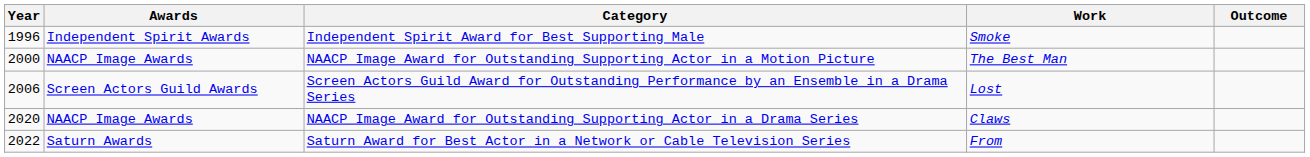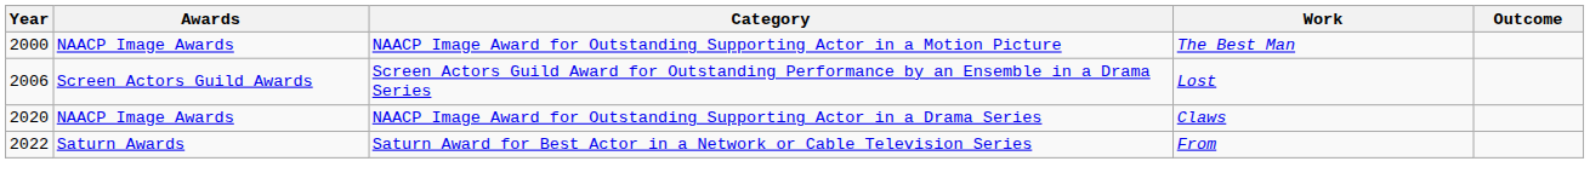 <table class="wikitable sortable">
 <tr>
 <th width=3%>Year</th>
 <th width=20%>Awards</th>
 <th width=51%>Category</th>
 <th width=19%>Work</th>
 <th width=7%>Outcome</th>
-</tr>
-<tr>
-<td>1996</td>
-<td><a href='#'>Independent Spirit Awards</a></td>
-<td><a href='#'>Independent Spirit Award for Best Supporting Male</a></td>
-<td><a href='#'><em>Smoke</em></a></td>
-<td></td>
 </tr>
 <tr>
 <td>2000</td>
 <td><a href='#'>NAACP Image Awards</a></td>
 <td><a href='#'>NAACP Image Award for Outstanding Supporting Actor in a Motion Picture</a></td>
 <td><a href='#'><em>The Best Man</em></a></td>
 <td></td>
 </tr>
 <tr>
 <td>2006</td>
 <td><a href='#'>Screen Actors Guild Awards</a></td>
 <td><a href='#'>Screen Actors Guild Award for Outstanding Performance by an Ensemble in a Drama Series</a></td>
 <td><a href='#'><em>Lost</em></a></td>
 <td></td>
 </tr>
 <tr>
 <td>2020</td>
 <td><a href='#'>NAACP Image Awards</a></td>
 <td><a href='#'>NAACP Image Award for Outstanding Supporting Actor in a Drama Series</a></td>
 <td><a href='#'><em>Claws</em></a></td>
 <td></td>
 </tr>
 <tr>
 <td>2022</td>
 <td><a href='#'>Saturn Awards</a></td>
 <td><a href='#'>Saturn Award for Best Actor in a Network or Cable Television Series</a></td>
 <td><a href='#'><em>From</em></a></td>
 <td></td>
 </tr>
 </table>
